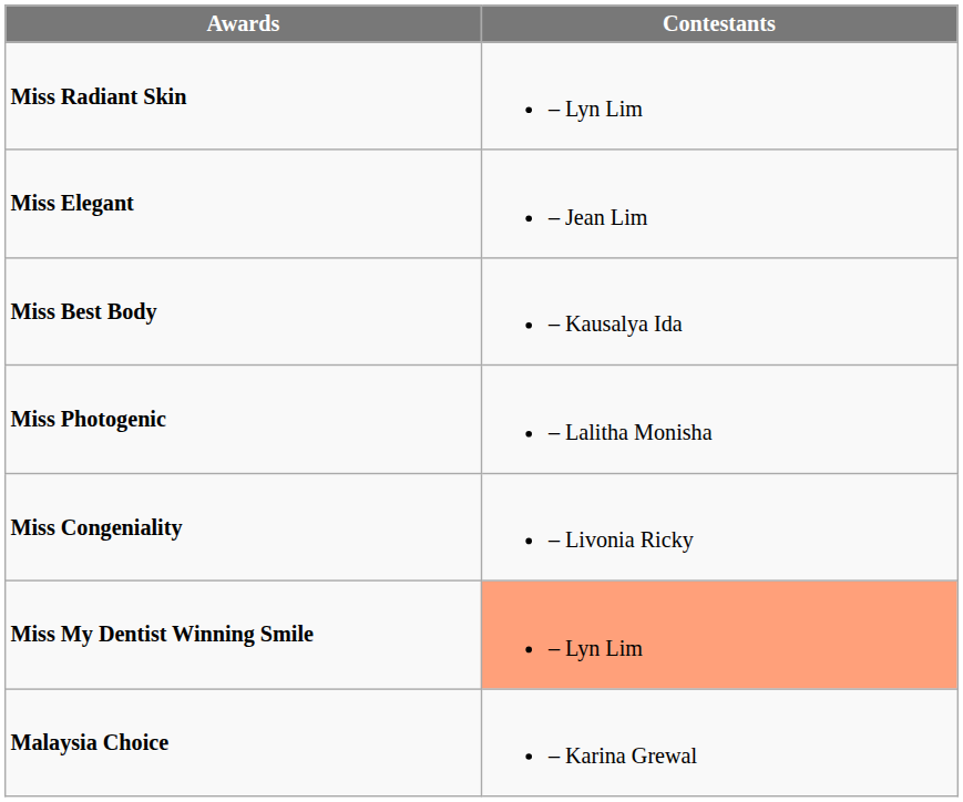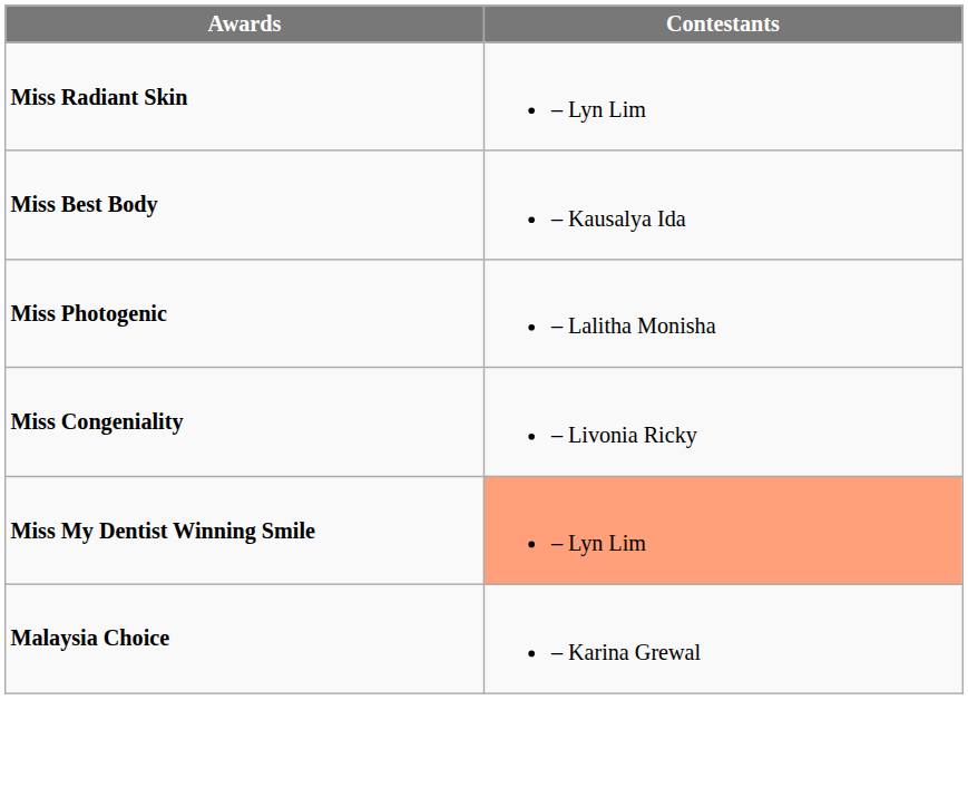 <table class="wikitable sortable" style="font-size: 90%;">
 <tr>
 <th width="300" style="background-color:#787878;color:#FFFFFF;">Awards</th>
 <th width="300" style="background-color:#787878;color:#FFFFFF;">Contestants</th>
 </tr>
 <tr>
 <td><strong>Miss Radiant Skin</strong></td>
 <td><br><ul><li><strong></strong> – Lyn Lim</li></ul></td>
-</tr>
-<tr>
-<td><strong>Miss Elegant</strong></td>
-<td><br><ul><li><strong></strong> – Jean Lim</li></ul></td>
 </tr>
 <tr>
 <td><strong>Miss Best Body</strong></td>
 <td><br><ul><li><strong></strong> – Kausalya Ida</li></ul></td>
 </tr>
 <tr>
 <td><strong>Miss Photogenic</strong></td>
 <td><br><ul><li><strong></strong> – Lalitha Monisha</li></ul></td>
 </tr>
 <tr>
 <td><strong>Miss Congeniality</strong></td>
 <td><br><ul><li><strong></strong> – Livonia Ricky</li></ul></td>
 </tr>
 <tr>
 <td><strong>Miss My Dentist Winning Smile</strong></td>
 <td style="background: lightsalmon;"><br><ul><li><strong></strong> – Lyn Lim</li></ul></td>
 </tr>
 <tr>
 <td><strong>Malaysia Choice</strong></td>
 <td><br><ul><li><strong></strong> – Karina Grewal</li></ul></td>
 </tr>
 </table>
